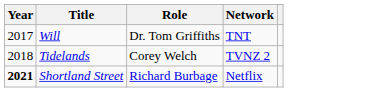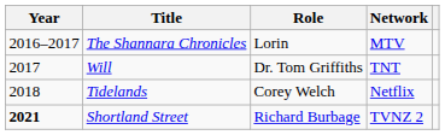 <table class="wikitable">
 <tr>
 <th>Year</th>
 <th>Title</th>
 <th>Role</th>
 <th>Network</th>
 <th></th>
+</tr>
+<tr>
+<td>2016–2017</td>
+<td><em><a href='#'>The Shannara Chronicles</a></em></td>
+<td>Lorin</td>
+<td><a href='#'>MTV</a></td>
+<td></td>
 </tr>
 <tr>
 <td>2017</td>
 <td><em><a href='#'>Will</a></em></td>
 <td>Dr. Tom Griffiths</td>
 <td><a href='#'>TNT</a></td>
 <td></td>
 </tr>
 <tr>
 <td>2018</td>
 <td><em><a href='#'>Tidelands</a></em></td>
 <td>Corey Welch</td>
-<td><a href='#'>TVNZ 2</a></td>
+<td><a href='#'>Netflix</a></td>
 <td></td>
 </tr>
 <tr>
 <td><strong>2021</strong></td>
 <td><em><a href='#'>Shortland Street</a></em></td>
 <td><a href='#'>Richard Burbage</a></td>
-<td><a href='#'>Netflix</a></td>
+<td><a href='#'>TVNZ 2</a></td>
 <td></td>
 </tr>
 </table>
